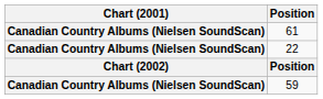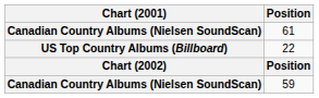 <table class="wikitable plainrowheaders" style="text-align:center">
 <tr>
 <th scope="col">Chart (2001)</th>
 <th scope="col">Position</th>
 </tr>
 <tr>
 <th scope="row">Canadian Country Albums (Nielsen SoundScan)</th>
 <td>61</td>
 </tr>
 <tr>
-<th scope="row">Canadian Country Albums (Nielsen SoundScan)</th>
+<th scope="row">US Top Country Albums (<em>Billboard</em>)</th>
 <td>22</td>
 </tr>
 <tr>
 <th scope="col">Chart (2002)</th>
 <th scope="col">Position</th>
 </tr>
 <tr>
 <th scope="row">Canadian Country Albums (Nielsen SoundScan)</th>
 <td>59</td>
 </tr>
 </table>
